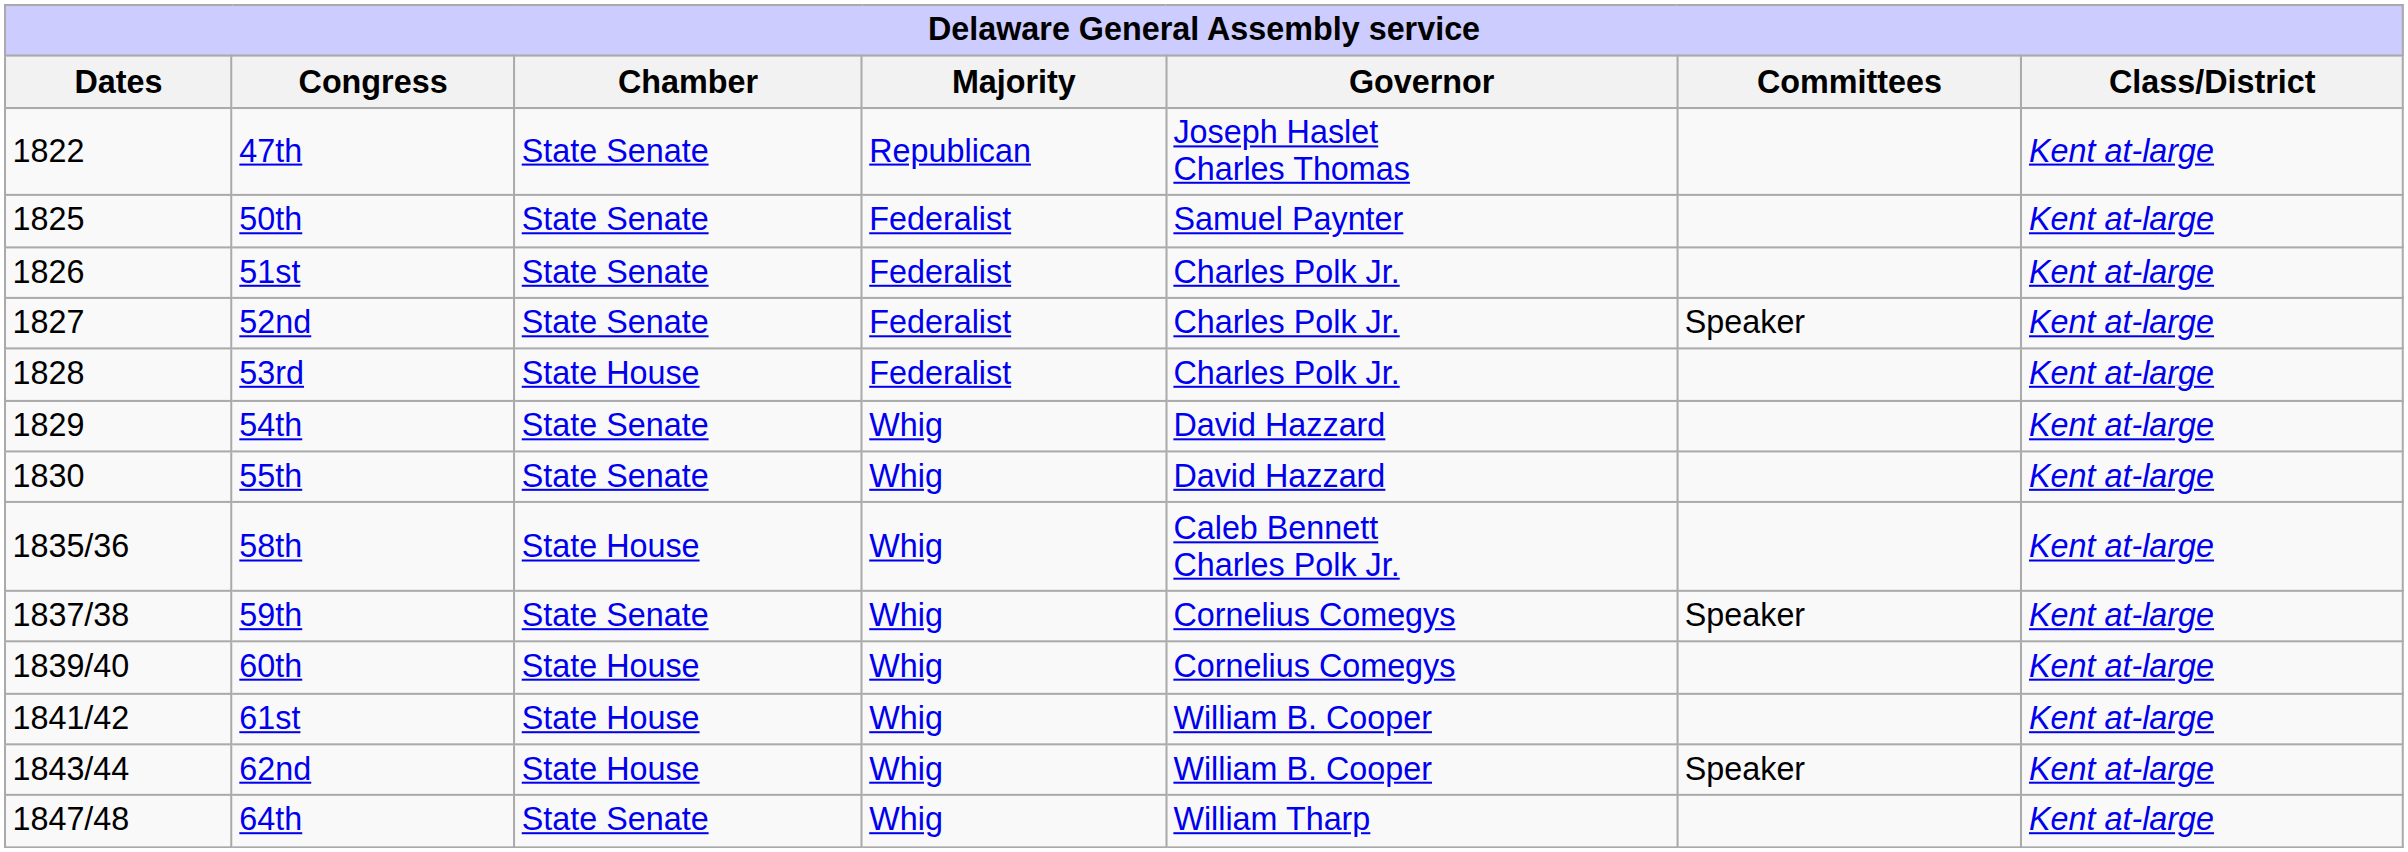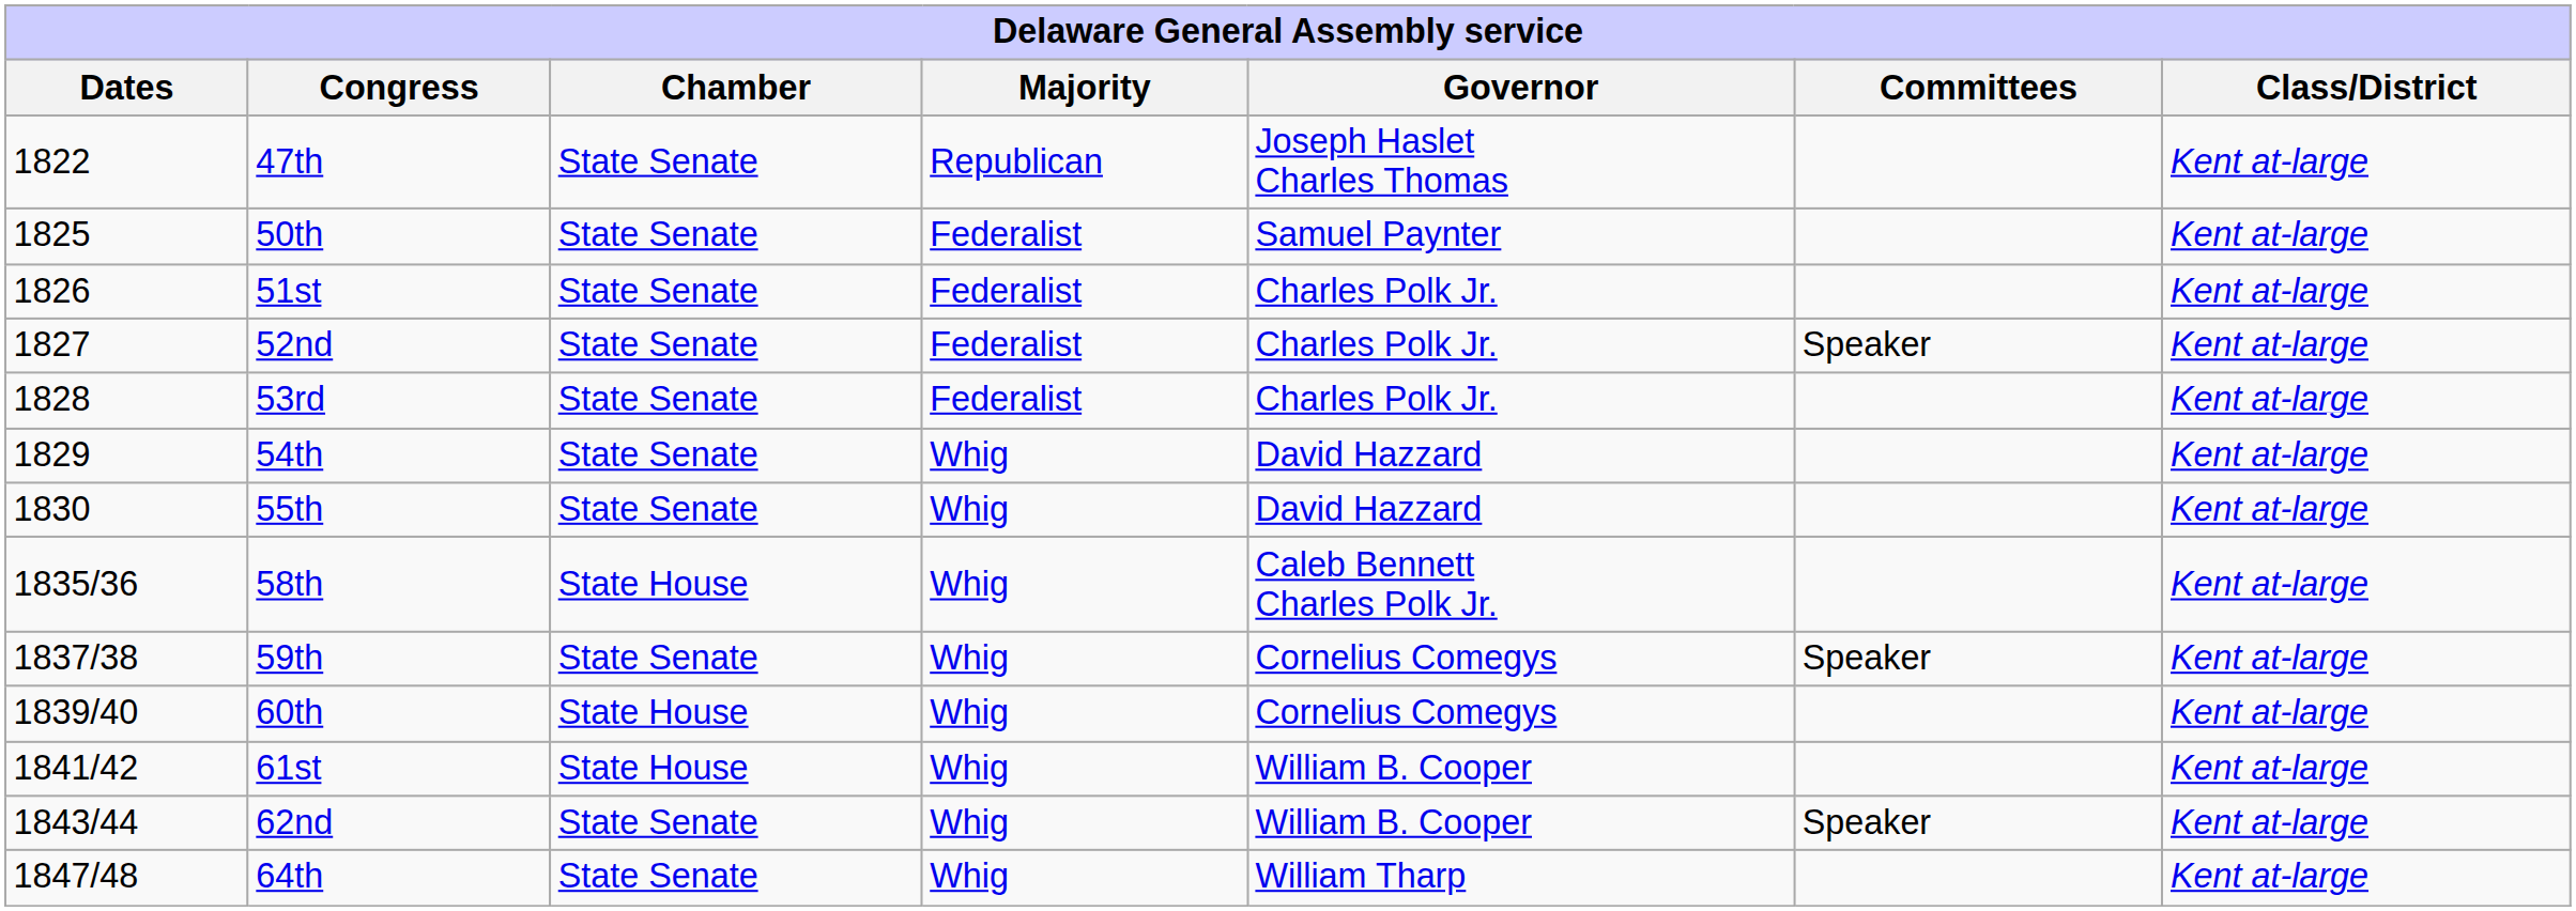 <table class=wikitable style="width: 94%" style="text-align: center;" align="center">
 <tr bgcolor=#cccccc>
 <th colspan=7 style="background: #ccccff;">Delaware General Assembly service</th>
 </tr>
 <tr>
 <th><strong>Dates</strong></th>
 <th><strong>Congress</strong></th>
 <th><strong>Chamber</strong></th>
 <th><strong>Majority</strong></th>
 <th><strong>Governor</strong></th>
 <th><strong>Committees</strong></th>
 <th><strong>Class/District</strong></th>
 </tr>
 <tr>
 <td>1822</td>
 <td><a href='#'>47th</a></td>
 <td><a href='#'>State Senate</a></td>
 <td><a href='#'>Republican</a></td>
 <td><a href='#'>Joseph Haslet</a><br><a href='#'>Charles Thomas</a></td>
 <td></td>
 <td><a href='#'><em>Kent at-large</em></a></td>
 </tr>
 <tr>
 <td>1825</td>
 <td><a href='#'>50th</a></td>
 <td><a href='#'>State Senate</a></td>
 <td><a href='#'>Federalist</a></td>
 <td><a href='#'>Samuel Paynter</a></td>
 <td></td>
 <td><a href='#'><em>Kent at-large</em></a></td>
 </tr>
 <tr>
 <td>1826</td>
 <td><a href='#'>51st</a></td>
 <td><a href='#'>State Senate</a></td>
 <td><a href='#'>Federalist</a></td>
 <td><a href='#'>Charles Polk Jr.</a></td>
 <td></td>
 <td><a href='#'><em>Kent at-large</em></a></td>
 </tr>
 <tr>
 <td>1827</td>
 <td><a href='#'>52nd</a></td>
 <td><a href='#'>State Senate</a></td>
 <td><a href='#'>Federalist</a></td>
 <td><a href='#'>Charles Polk Jr.</a></td>
 <td>Speaker</td>
 <td><a href='#'><em>Kent at-large</em></a></td>
 </tr>
 <tr>
 <td>1828</td>
 <td><a href='#'>53rd</a></td>
-<td><a href='#'>State House</a></td>
+<td><a href='#'>State Senate</a></td>
 <td><a href='#'>Federalist</a></td>
 <td><a href='#'>Charles Polk Jr.</a></td>
 <td></td>
 <td><a href='#'><em>Kent at-large</em></a></td>
 </tr>
 <tr>
 <td>1829</td>
 <td><a href='#'>54th</a></td>
 <td><a href='#'>State Senate</a></td>
 <td><a href='#'>Whig</a></td>
 <td><a href='#'>David Hazzard</a></td>
 <td></td>
 <td><a href='#'><em>Kent at-large</em></a></td>
 </tr>
 <tr>
 <td>1830</td>
 <td><a href='#'>55th</a></td>
 <td><a href='#'>State Senate</a></td>
 <td><a href='#'>Whig</a></td>
 <td><a href='#'>David Hazzard</a></td>
 <td></td>
 <td><a href='#'><em>Kent at-large</em></a></td>
 </tr>
 <tr>
 <td>1835/36</td>
 <td><a href='#'>58th</a></td>
 <td><a href='#'>State House</a></td>
 <td><a href='#'>Whig</a></td>
 <td><a href='#'>Caleb Bennett</a><br><a href='#'>Charles Polk Jr.</a></td>
 <td></td>
 <td><a href='#'><em>Kent at-large</em></a></td>
 </tr>
 <tr>
 <td>1837/38</td>
 <td><a href='#'>59th</a></td>
 <td><a href='#'>State Senate</a></td>
 <td><a href='#'>Whig</a></td>
 <td><a href='#'>Cornelius Comegys</a></td>
 <td>Speaker</td>
 <td><a href='#'><em>Kent at-large</em></a></td>
 </tr>
 <tr>
 <td>1839/40</td>
 <td><a href='#'>60th</a></td>
 <td><a href='#'>State House</a></td>
 <td><a href='#'>Whig</a></td>
 <td><a href='#'>Cornelius Comegys</a></td>
 <td></td>
 <td><a href='#'><em>Kent at-large</em></a></td>
 </tr>
 <tr>
 <td>1841/42</td>
 <td><a href='#'>61st</a></td>
 <td><a href='#'>State House</a></td>
 <td><a href='#'>Whig</a></td>
 <td><a href='#'>William B. Cooper</a></td>
 <td></td>
 <td><a href='#'><em>Kent at-large</em></a></td>
 </tr>
 <tr>
 <td>1843/44</td>
 <td><a href='#'>62nd</a></td>
-<td><a href='#'>State House</a></td>
+<td><a href='#'>State Senate</a></td>
 <td><a href='#'>Whig</a></td>
 <td><a href='#'>William B. Cooper</a></td>
 <td>Speaker</td>
 <td><a href='#'><em>Kent at-large</em></a></td>
 </tr>
 <tr>
 <td>1847/48</td>
 <td><a href='#'>64th</a></td>
 <td><a href='#'>State Senate</a></td>
 <td><a href='#'>Whig</a></td>
 <td><a href='#'>William Tharp</a></td>
 <td></td>
 <td><a href='#'><em>Kent at-large</em></a></td>
 </tr>
 </table>
